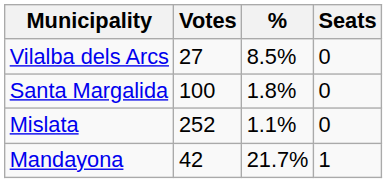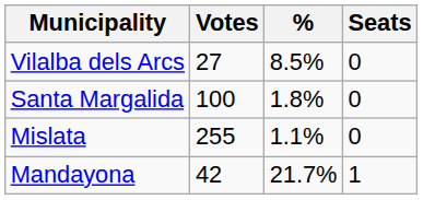 <table class="wikitable">
 <tr>
 <th>Municipality</th>
 <th>Votes</th>
 <th>%</th>
 <th>Seats</th>
 </tr>
 <tr>
 <td><a href='#'>Vilalba dels Arcs</a></td>
 <td>27</td>
 <td>8.5%</td>
 <td>0</td>
 </tr>
 <tr>
 <td><a href='#'>Santa Margalida</a></td>
 <td>100</td>
 <td>1.8%</td>
 <td>0</td>
 </tr>
 <tr>
 <td><a href='#'>Mislata</a></td>
-<td>252</td>
+<td>255</td>
 <td>1.1%</td>
 <td>0</td>
 </tr>
 <tr>
 <td><a href='#'>Mandayona</a></td>
 <td>42</td>
 <td>21.7%</td>
 <td>1</td>
 </tr>
 </table>
